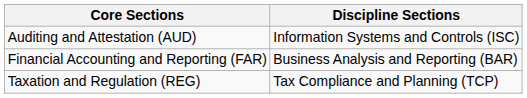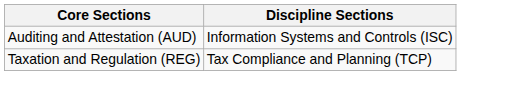 <table class="wikitable">
 <tr>
 <th>Core Sections</th>
 <th>Discipline Sections</th>
 </tr>
 <tr>
 <td>Auditing and Attestation (AUD)</td>
 <td>Information Systems and Controls (ISC)</td>
 </tr>
 <tr>
-<td>Financial Accounting and Reporting (FAR)</td>
-<td>Business Analysis and Reporting (BAR)</td>
-</tr>
-<tr>
 <td>Taxation and Regulation (REG)</td>
 <td>Tax Compliance and Planning (TCP)</td>
 </tr>
 </table>
